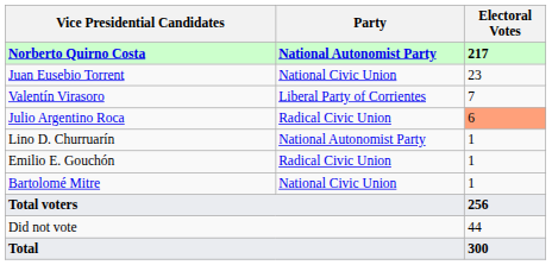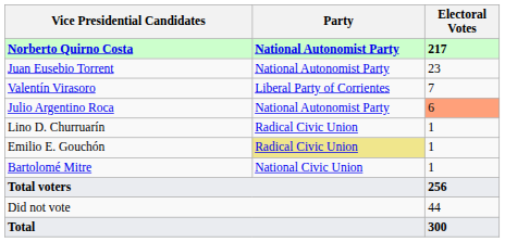 <table class="wikitable" width="50%">
 <tr>
 <th width="50%">Vice Presidential Candidates</th>
 <th width="35%">Party</th>
 <th width="15%">Electoral Votes</th>
 </tr>
 <tr style="background:#cfc;">
 <td><strong><a href='#'>Norberto Quirno Costa</a></strong></td>
 <td><strong><a href='#'>National Autonomist Party</a></strong></td>
 <td><strong>217</strong></td>
 </tr>
 <tr>
 <td><a href='#'>Juan Eusebio Torrent</a></td>
-<td><a href='#'>National Civic Union</a></td>
+<td><a href='#'>National Autonomist Party</a></td>
 <td>23</td>
 </tr>
 <tr>
 <td><a href='#'>Valentín Virasoro</a></td>
 <td><a href='#'>Liberal Party of Corrientes</a></td>
 <td>7</td>
 </tr>
 <tr>
 <td><a href='#'>Julio Argentino Roca</a></td>
-<td><a href='#'>Radical Civic Union</a></td>
+<td><a href='#'>National Autonomist Party</a></td>
 <td style="background: lightsalmon;">6</td>
 </tr>
 <tr>
 <td>Lino D. Churruarín</td>
-<td><a href='#'>National Autonomist Party</a></td>
+<td><a href='#'>Radical Civic Union</a></td>
 <td>1</td>
 </tr>
 <tr>
 <td>Emilio E. Gouchón</td>
-<td><a href='#'>Radical Civic Union</a></td>
+<td style="background: khaki;"><a href='#'>Radical Civic Union</a></td>
 <td>1</td>
 </tr>
 <tr>
 <td><a href='#'>Bartolomé Mitre</a></td>
 <td><a href='#'>National Civic Union</a></td>
 <td>1</td>
 </tr>
 <tr style="background:#EAECF0;">
 <td colspan=2><strong>Total voters</strong></td>
 <td><strong>256</strong></td>
 </tr>
 <tr>
 <td colspan=2>Did not vote</td>
 <td>44</td>
 </tr>
 <tr style="background:#EAECF0;">
 <td colspan=2><strong>Total</strong></td>
 <td><strong>300</strong></td>
 </tr>
 </table>
